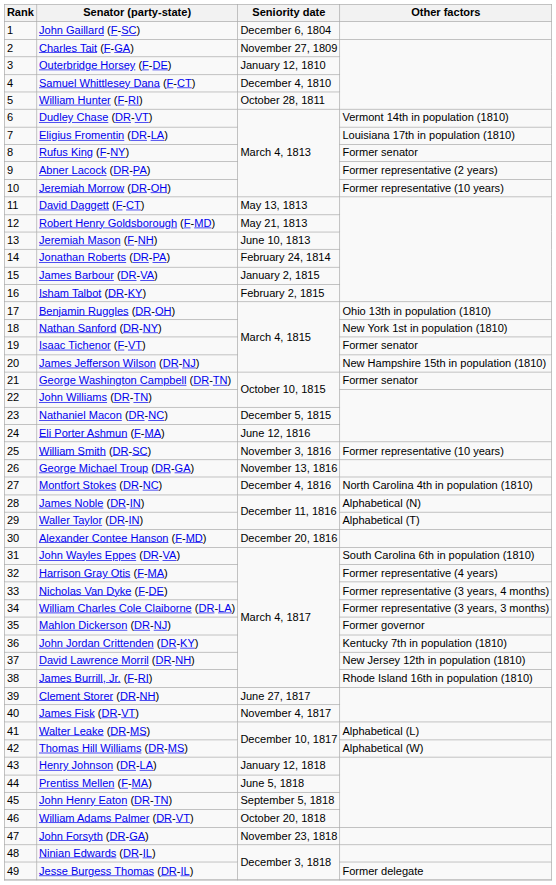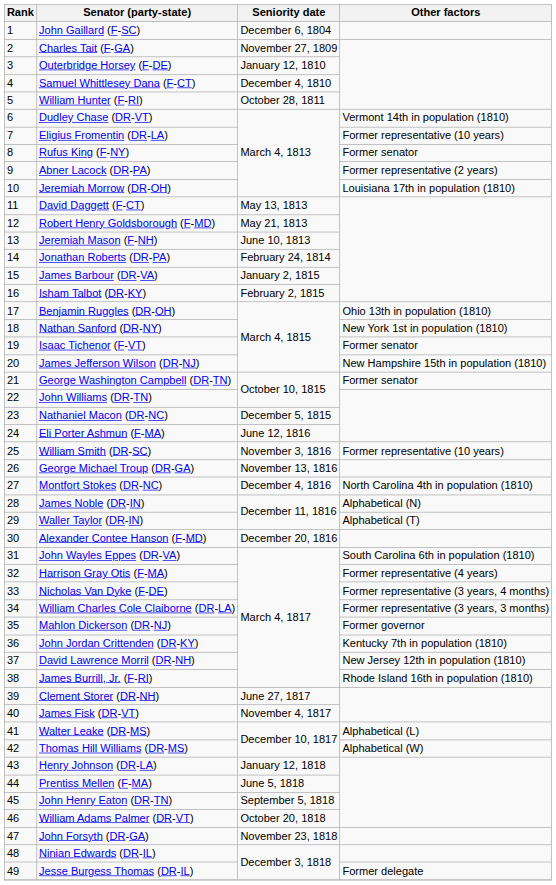 <table class=wikitable>
 <tr valign=bottom>
 <th>Rank</th>
 <th>Senator (party-state)</th>
 <th>Seniority date</th>
 <th>Other factors</th>
 </tr>
 <tr>
 <td>1</td>
 <td><a href='#'>John Gaillard</a> (<a href='#'>F</a>-<a href='#'>SC</a>)</td>
 <td>December 6, 1804</td>
 <td></td>
 </tr>
 <tr>
 <td>2</td>
 <td><a href='#'>Charles Tait</a> (<a href='#'>F</a>-<a href='#'>GA</a>)</td>
 <td>November 27, 1809</td>
 </tr>
 <tr>
 <td>3</td>
 <td><a href='#'>Outerbridge Horsey</a> (<a href='#'>F</a>-<a href='#'>DE</a>)</td>
 <td>January 12, 1810</td>
 </tr>
 <tr>
 <td>4</td>
 <td><a href='#'>Samuel Whittlesey Dana</a> (<a href='#'>F</a>-<a href='#'>CT</a>)</td>
 <td>December 4, 1810</td>
 </tr>
 <tr>
 <td>5</td>
 <td><a href='#'>William Hunter</a> (<a href='#'>F</a>-<a href='#'>RI</a>)</td>
 <td>October 28, 1811</td>
 </tr>
 <tr>
 <td>6</td>
 <td><a href='#'>Dudley Chase</a> (<a href='#'>DR</a>-<a href='#'>VT</a>)</td>
 <td rowspan=5>March 4, 1813</td>
 <td>Vermont 14th in population (1810)</td>
 </tr>
 <tr>
 <td>7</td>
 <td><a href='#'>Eligius Fromentin</a> (<a href='#'>DR</a>-<a href='#'>LA</a>)</td>
-<td>Louisiana 17th in population (1810)</td>
+<td>Former representative (10 years)</td>
 </tr>
 <tr>
 <td>8</td>
 <td><a href='#'>Rufus King</a> (<a href='#'>F</a>-<a href='#'>NY</a>)</td>
 <td>Former senator</td>
 </tr>
 <tr>
 <td>9</td>
 <td><a href='#'>Abner Lacock</a> (<a href='#'>DR</a>-<a href='#'>PA</a>)</td>
 <td>Former representative (2 years)</td>
 </tr>
 <tr>
 <td>10</td>
 <td><a href='#'>Jeremiah Morrow</a> (<a href='#'>DR</a>-<a href='#'>OH</a>)</td>
-<td>Former representative (10 years)</td>
+<td>Louisiana 17th in population (1810)</td>
 </tr>
 <tr>
 <td>11</td>
 <td><a href='#'>David Daggett</a> (<a href='#'>F</a>-<a href='#'>CT</a>)</td>
 <td>May 13, 1813</td>
 </tr>
 <tr>
 <td>12</td>
 <td><a href='#'>Robert Henry Goldsborough</a> (<a href='#'>F</a>-<a href='#'>MD</a>)</td>
 <td>May 21, 1813</td>
 </tr>
 <tr>
 <td>13</td>
 <td><a href='#'>Jeremiah Mason</a> (<a href='#'>F</a>-<a href='#'>NH</a>)</td>
 <td>June 10, 1813</td>
 </tr>
 <tr>
 <td>14</td>
 <td><a href='#'>Jonathan Roberts</a> (<a href='#'>DR</a>-<a href='#'>PA</a>)</td>
 <td>February 24, 1814</td>
 </tr>
 <tr>
 <td>15</td>
 <td><a href='#'>James Barbour</a> (<a href='#'>DR</a>-<a href='#'>VA</a>)</td>
 <td>January 2, 1815</td>
 </tr>
 <tr>
 <td>16</td>
 <td><a href='#'>Isham Talbot</a> (<a href='#'>DR</a>-<a href='#'>KY</a>)</td>
 <td>February 2, 1815</td>
 </tr>
 <tr>
 <td>17</td>
 <td><a href='#'>Benjamin Ruggles</a> (<a href='#'>DR</a>-<a href='#'>OH</a>)</td>
 <td rowspan=4>March 4, 1815</td>
 <td>Ohio 13th in population (1810)</td>
 </tr>
 <tr>
 <td>18</td>
 <td><a href='#'>Nathan Sanford</a> (<a href='#'>DR</a>-<a href='#'>NY</a>)</td>
 <td>New York 1st in population (1810)</td>
 </tr>
 <tr>
 <td>19</td>
 <td><a href='#'>Isaac Tichenor</a> (<a href='#'>F</a>-<a href='#'>VT</a>)</td>
 <td>Former senator</td>
 </tr>
 <tr>
 <td>20</td>
 <td><a href='#'>James Jefferson Wilson</a> (<a href='#'>DR</a>-<a href='#'>NJ</a>)</td>
 <td>New Hampshire 15th in population (1810)</td>
 </tr>
 <tr>
 <td>21</td>
 <td><a href='#'>George Washington Campbell</a> (<a href='#'>DR</a>-<a href='#'>TN</a>)</td>
 <td rowspan=2>October 10, 1815</td>
 <td>Former senator</td>
 </tr>
 <tr>
 <td>22</td>
 <td><a href='#'>John Williams</a> (<a href='#'>DR</a>-<a href='#'>TN</a>)</td>
 </tr>
 <tr>
 <td>23</td>
 <td><a href='#'>Nathaniel Macon</a> (<a href='#'>DR</a>-<a href='#'>NC</a>)</td>
 <td>December 5, 1815</td>
 </tr>
 <tr>
 <td>24</td>
 <td><a href='#'>Eli Porter Ashmun</a> (<a href='#'>F</a>-<a href='#'>MA</a>)</td>
 <td>June 12, 1816</td>
 </tr>
 <tr>
 <td>25</td>
 <td><a href='#'>William Smith</a> (<a href='#'>DR</a>-<a href='#'>SC</a>)</td>
 <td>November 3, 1816</td>
 <td>Former representative (10 years)</td>
 </tr>
 <tr>
 <td>26</td>
 <td><a href='#'>George Michael Troup</a> (<a href='#'>DR</a>-<a href='#'>GA</a>)</td>
 <td>November 13, 1816</td>
 </tr>
 <tr>
 <td>27</td>
 <td><a href='#'>Montfort Stokes</a> (<a href='#'>DR</a>-<a href='#'>NC</a>)</td>
 <td>December 4, 1816</td>
 <td>North Carolina 4th in population (1810)</td>
 </tr>
 <tr>
 <td>28</td>
 <td><a href='#'>James Noble</a> (<a href='#'>DR</a>-<a href='#'>IN</a>)</td>
 <td rowspan=2>December 11, 1816</td>
 <td>Alphabetical (N)</td>
 </tr>
 <tr>
 <td>29</td>
 <td><a href='#'>Waller Taylor</a> (<a href='#'>DR</a>-<a href='#'>IN</a>)</td>
 <td>Alphabetical (T)</td>
 </tr>
 <tr>
 <td>30</td>
 <td><a href='#'>Alexander Contee Hanson</a> (<a href='#'>F</a>-<a href='#'>MD</a>)</td>
 <td>December 20, 1816</td>
 </tr>
 <tr>
 <td>31</td>
 <td><a href='#'>John Wayles Eppes</a> (<a href='#'>DR</a>-<a href='#'>VA</a>)</td>
 <td rowspan=8>March 4, 1817</td>
 <td>South Carolina 6th in population (1810)</td>
 </tr>
 <tr>
 <td>32</td>
 <td><a href='#'>Harrison Gray Otis</a> (<a href='#'>F</a>-<a href='#'>MA</a>)</td>
 <td>Former representative (4 years)</td>
 </tr>
 <tr>
 <td>33</td>
 <td><a href='#'>Nicholas Van Dyke</a> (<a href='#'>F</a>-<a href='#'>DE</a>)</td>
 <td>Former representative (3 years, 4 months)</td>
 </tr>
 <tr>
 <td>34</td>
 <td><a href='#'>William Charles Cole Claiborne</a> (<a href='#'>DR</a>-<a href='#'>LA</a>)</td>
 <td>Former representative (3 years, 3 months)</td>
 </tr>
 <tr>
 <td>35</td>
 <td><a href='#'>Mahlon Dickerson</a> (<a href='#'>DR</a>-<a href='#'>NJ</a>)</td>
 <td>Former governor</td>
 </tr>
 <tr>
 <td>36</td>
 <td><a href='#'>John Jordan Crittenden</a> (<a href='#'>DR</a>-<a href='#'>KY</a>)</td>
 <td>Kentucky 7th in population (1810)</td>
 </tr>
 <tr>
 <td>37</td>
 <td><a href='#'>David Lawrence Morril</a> (<a href='#'>DR</a>-<a href='#'>NH</a>)</td>
 <td>New Jersey 12th in population (1810)</td>
 </tr>
 <tr>
 <td>38</td>
 <td><a href='#'>James Burrill, Jr.</a> (<a href='#'>F</a>-<a href='#'>RI</a>)</td>
 <td>Rhode Island 16th in population (1810)</td>
 </tr>
 <tr>
 <td>39</td>
 <td><a href='#'>Clement Storer</a> (<a href='#'>DR</a>-<a href='#'>NH</a>)</td>
 <td>June 27, 1817</td>
 </tr>
 <tr>
 <td>40</td>
 <td><a href='#'>James Fisk</a> (<a href='#'>DR</a>-<a href='#'>VT</a>)</td>
 <td>November 4, 1817</td>
 </tr>
 <tr>
 <td>41</td>
 <td><a href='#'>Walter Leake</a> (<a href='#'>DR</a>-<a href='#'>MS</a>)</td>
 <td rowspan=2>December 10, 1817</td>
 <td>Alphabetical (L)</td>
 </tr>
 <tr>
 <td>42</td>
 <td><a href='#'>Thomas Hill Williams</a> (<a href='#'>DR</a>-<a href='#'>MS</a>)</td>
 <td>Alphabetical (W)</td>
 </tr>
 <tr>
 <td>43</td>
 <td><a href='#'>Henry Johnson</a> (<a href='#'>DR</a>-<a href='#'>LA</a>)</td>
 <td>January 12, 1818</td>
 </tr>
 <tr>
 <td>44</td>
 <td><a href='#'>Prentiss Mellen</a> (<a href='#'>F</a>-<a href='#'>MA</a>)</td>
 <td>June 5, 1818</td>
 </tr>
 <tr>
 <td>45</td>
 <td><a href='#'>John Henry Eaton</a> (<a href='#'>DR</a>-<a href='#'>TN</a>)</td>
 <td>September 5, 1818</td>
 </tr>
 <tr>
 <td>46</td>
 <td><a href='#'>William Adams Palmer</a> (<a href='#'>DR</a>-<a href='#'>VT</a>)</td>
 <td>October 20, 1818</td>
 </tr>
 <tr>
 <td>47</td>
 <td><a href='#'>John Forsyth</a> (<a href='#'>DR</a>-<a href='#'>GA</a>)</td>
 <td>November 23, 1818</td>
 <td></td>
 </tr>
 <tr>
 <td>48</td>
 <td><a href='#'>Ninian Edwards</a> (<a href='#'>DR</a>-<a href='#'>IL</a>)</td>
 <td rowspan=2>December 3, 1818</td>
 </tr>
 <tr>
 <td>49</td>
 <td><a href='#'>Jesse Burgess Thomas</a> (<a href='#'>DR</a>-<a href='#'>IL</a>)</td>
 <td>Former delegate</td>
 </tr>
 <tr>
 </tr>
 </table>
